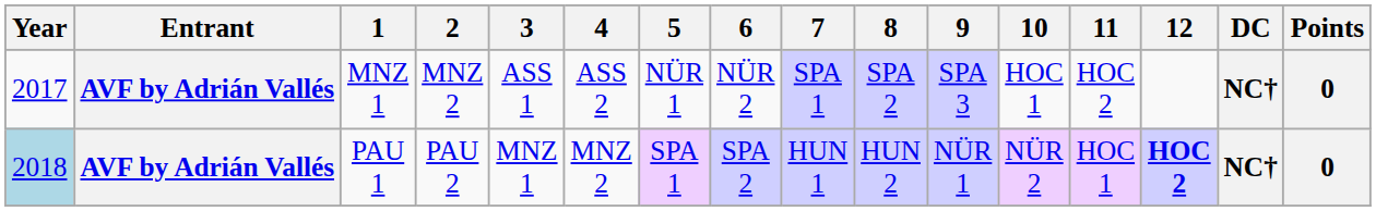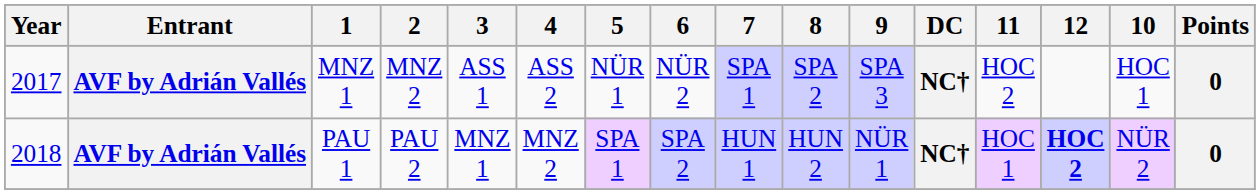 <table class="wikitable" style="text-align:center; font-size:85%">
 <tr>
 <th>Year</th>
 <th>Entrant</th>
 <th>1</th>
 <th>2</th>
 <th>3</th>
 <th>4</th>
 <th>5</th>
 <th>6</th>
 <th>7</th>
 <th>8</th>
 <th>9</th>
-<th>10</th>
+<th>DC</th>
 <th>11</th>
 <th>12</th>
-<th>DC</th>
+<th>10</th>
 <th>Points</th>
 </tr>
 <tr>
 <td><a href='#'>2017</a></td>
 <th nowrap><a href='#'>AVF by Adrián Vallés</a></th>
 <td style="background:#;"><a href='#'>MNZ<br>1</a><br></td>
 <td style="background:#;"><a href='#'>MNZ<br>2</a><br></td>
 <td style="background:#;"><a href='#'>ASS<br>1</a><br></td>
 <td style="background:#;"><a href='#'>ASS<br>2</a><br></td>
 <td style="background:#;"><a href='#'>NÜR<br>1</a><br></td>
 <td style="background:#;"><a href='#'>NÜR<br>2</a><br></td>
 <td style="background:#cfcfff;"><a href='#'>SPA<br>1</a><br></td>
 <td style="background:#cfcfff;"><a href='#'>SPA<br>2</a><br></td>
 <td style="background:#cfcfff;"><a href='#'>SPA<br>3</a><br></td>
-<td style="background:#;"><a href='#'>HOC<br>1</a><br></td>
+<th>NC†</th>
 <td style="background:#;"><a href='#'>HOC<br>2</a><br></td>
 <td></td>
-<th>NC†</th>
+<td style="background:#;"><a href='#'>HOC<br>1</a><br></td>
 <th>0</th>
 </tr>
 <tr>
-<td style="background: lightblue;"><a href='#'>2018</a></td>
+<td><a href='#'>2018</a></td>
 <th nowrap><a href='#'> AVF by Adrián Vallés</a></th>
 <td style="background:#;"><a href='#'>PAU<br>1</a><br></td>
 <td style="background:#;"><a href='#'>PAU<br>2</a><br></td>
 <td style="background:#;"><a href='#'>MNZ<br>1</a><br></td>
 <td style="background:#;"><a href='#'>MNZ<br>2</a><br></td>
 <td style="background:#efcfff;"><a href='#'>SPA<br>1</a><br></td>
 <td style="background:#cfcfff;"><a href='#'>SPA<br>2</a><br></td>
 <td style="background:#cfcfff;"><a href='#'>HUN<br>1</a><br></td>
 <td style="background:#cfcfff;"><a href='#'>HUN<br>2</a><br></td>
 <td style="background:#cfcfff;"><a href='#'>NÜR<br>1</a><br></td>
-<td style="background:#efcfff;"><a href='#'>NÜR<br>2</a><br></td>
+<th>NC†</th>
 <td style="background:#efcfff;"><a href='#'>HOC<br>1</a><br></td>
 <td style="background:#cfcfff;"><strong><a href='#'>HOC<br>2</a><br></strong></td>
-<th>NC†</th>
+<td style="background:#efcfff;"><a href='#'>NÜR<br>2</a><br></td>
 <th>0</th>
 </tr>
 </table>
